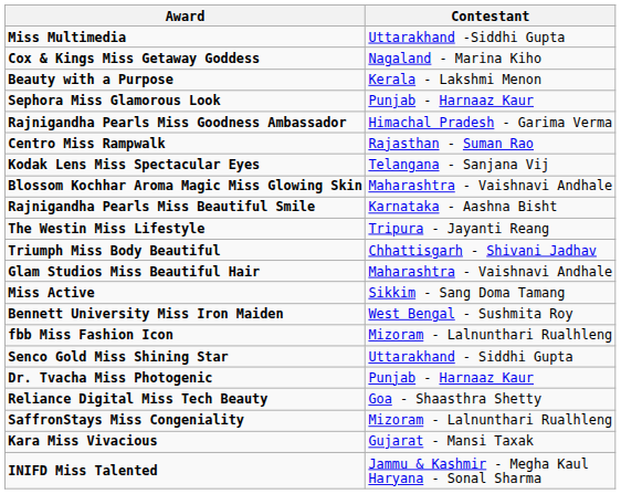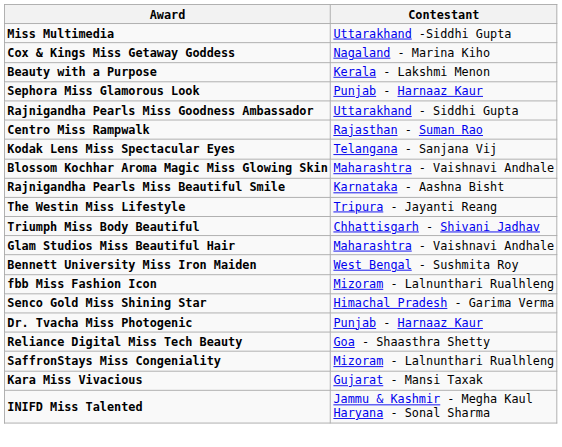 <table class="wikitable">
 <tr>
 <th>Award</th>
 <th>Contestant</th>
 </tr>
 <tr>
 <td><strong>Miss Multimedia</strong></td>
 <td><a href='#'>Uttarakhand</a> -Siddhi Gupta</td>
 </tr>
 <tr>
 <td><strong>Cox & Kings Miss Getaway Goddess</strong></td>
 <td><a href='#'>Nagaland</a> - Marina Kiho</td>
 </tr>
 <tr>
 <td><strong>Beauty with a Purpose</strong></td>
 <td><a href='#'>Kerala</a> - Lakshmi Menon</td>
 </tr>
 <tr>
 <td><strong>Sephora Miss Glamorous Look</strong></td>
 <td><a href='#'>Punjab</a> - <a href='#'>Harnaaz Kaur</a></td>
 </tr>
 <tr>
 <td><strong>Rajnigandha Pearls Miss Goodness Ambassador</strong></td>
-<td><a href='#'>Himachal Pradesh</a> - Garima Verma</td>
+<td><a href='#'>Uttarakhand</a> - Siddhi Gupta</td>
 </tr>
 <tr>
 <td><strong>Centro Miss Rampwalk</strong></td>
 <td><a href='#'>Rajasthan</a> - <a href='#'>Suman Rao</a></td>
 </tr>
 <tr>
 <td><strong>Kodak Lens Miss Spectacular Eyes</strong></td>
 <td><a href='#'>Telangana</a> - Sanjana Vij</td>
 </tr>
 <tr>
 <td><strong>Blossom Kochhar Aroma Magic Miss Glowing Skin</strong></td>
 <td><a href='#'>Maharashtra</a> - Vaishnavi Andhale</td>
 </tr>
 <tr>
 <td><strong>Rajnigandha Pearls Miss Beautiful Smile</strong></td>
 <td><a href='#'>Karnataka</a> - Aashna Bisht</td>
 </tr>
 <tr>
 <td><strong>The Westin Miss Lifestyle</strong></td>
 <td><a href='#'>Tripura</a> - Jayanti Reang</td>
 </tr>
 <tr>
 <td><strong>Triumph Miss Body Beautiful</strong></td>
 <td><a href='#'>Chhattisgarh</a> - <a href='#'>Shivani Jadhav</a></td>
 </tr>
 <tr>
 <td><strong>Glam Studios Miss Beautiful Hair</strong></td>
 <td><a href='#'>Maharashtra</a> - Vaishnavi Andhale</td>
 </tr>
 <tr>
-<td><strong>Miss Active</strong></td>
-<td><a href='#'>Sikkim</a> - Sang Doma Tamang</td>
-</tr>
-<tr>
 <td><strong>Bennett University Miss Iron Maiden</strong></td>
 <td><a href='#'>West Bengal</a> - Sushmita Roy</td>
 </tr>
 <tr>
 <td><strong>fbb Miss Fashion Icon</strong></td>
 <td><a href='#'>Mizoram</a> - Lalnunthari Rualhleng</td>
 </tr>
 <tr>
 <td><strong>Senco Gold Miss Shining Star</strong></td>
-<td><a href='#'>Uttarakhand</a> - Siddhi Gupta</td>
+<td><a href='#'>Himachal Pradesh</a> - Garima Verma</td>
 </tr>
 <tr>
 <td><strong>Dr. Tvacha Miss Photogenic</strong></td>
 <td><a href='#'>Punjab</a> - <a href='#'>Harnaaz Kaur</a></td>
 </tr>
 <tr>
 <td><strong>Reliance Digital Miss Tech Beauty</strong></td>
 <td><a href='#'>Goa</a> - Shaasthra Shetty</td>
 </tr>
 <tr>
 <td><strong>SaffronStays Miss Congeniality</strong></td>
 <td><a href='#'>Mizoram</a> - Lalnunthari Rualhleng</td>
 </tr>
 <tr>
 <td><strong>Kara Miss Vivacious</strong></td>
 <td><a href='#'>Gujarat</a> - Mansi Taxak</td>
 </tr>
 <tr>
 <td><strong>INIFD Miss Talented</strong></td>
 <td><a href='#'>Jammu & Kashmir</a> - Megha Kaul<br> <a href='#'>Haryana</a> - Sonal Sharma</td>
 </tr>
 </table>
